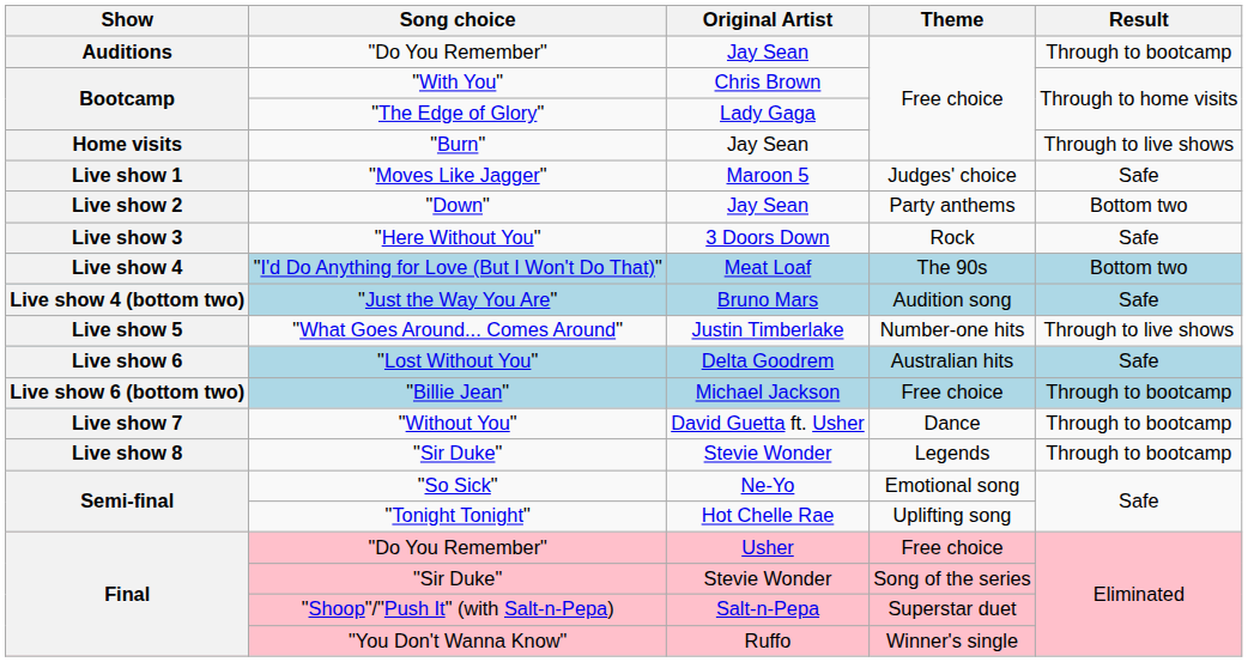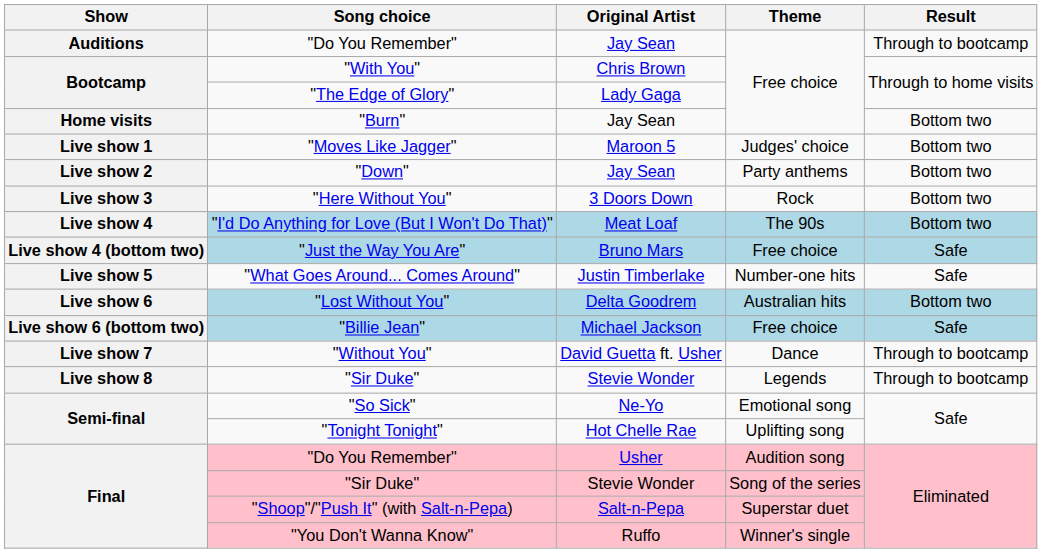 <table class="wikitable collapsible collapsed plainrowheaders" style="text-align:center;">
 <tr>
 <th scope="col">Show</th>
 <th scope="col">Song choice</th>
 <th scope="col">Original Artist</th>
 <th scope="col">Theme</th>
 <th scope="col">Result</th>
 </tr>
 <tr>
 <th scope="row">Auditions</th>
 <td>"Do You Remember"</td>
 <td><a href='#'>Jay Sean</a></td>
 <td rowspan="4">Free choice</td>
 <td>Through to bootcamp</td>
 </tr>
 <tr>
 <th scope="row" rowspan="2">Bootcamp</th>
 <td>"<a href='#'>With You</a>"</td>
 <td><a href='#'>Chris Brown</a></td>
 <td rowspan="2">Through to home visits</td>
 </tr>
 <tr>
 <td>"<a href='#'>The Edge of Glory</a>"</td>
 <td><a href='#'>Lady Gaga</a></td>
 </tr>
 <tr>
 <th scope="row">Home visits</th>
 <td>"<a href='#'>Burn</a>"</td>
 <td>Jay Sean</td>
-<td>Through to live shows</td>
+<td>Bottom two</td>
 </tr>
 <tr>
 <th scope="row">Live show 1</th>
 <td>"<a href='#'>Moves Like Jagger</a>"</td>
 <td><a href='#'>Maroon 5</a></td>
 <td>Judges' choice</td>
-<td>Safe</td>
+<td>Bottom two</td>
 </tr>
 <tr>
 <th scope="row">Live show 2</th>
 <td>"<a href='#'>Down</a>"</td>
 <td><a href='#'>Jay Sean</a></td>
 <td>Party anthems</td>
 <td>Bottom two</td>
 </tr>
 <tr>
 <th scope="row">Live show 3</th>
 <td>"<a href='#'>Here Without You</a>"</td>
 <td><a href='#'>3 Doors Down</a></td>
 <td>Rock</td>
-<td>Safe</td>
+<td>Bottom two</td>
 </tr>
 <tr style="background:lightblue">
 <th scope="row">Live show 4</th>
 <td>"<a href='#'>I'd Do Anything for Love (But I Won't Do That)</a>"</td>
 <td><a href='#'>Meat Loaf</a></td>
 <td>The 90s</td>
 <td>Bottom two</td>
 </tr>
 <tr style="background:lightblue">
 <th scope="row">Live show 4 <span>(bottom two)</span></th>
 <td>"<a href='#'>Just the Way You Are</a>"</td>
 <td><a href='#'>Bruno Mars</a></td>
-<td>Audition song</td>
+<td>Free choice</td>
 <td>Safe</td>
 </tr>
 <tr>
 <th scope="row">Live show 5</th>
 <td>"<a href='#'>What Goes Around... Comes Around</a>"</td>
 <td><a href='#'>Justin Timberlake</a></td>
 <td>Number-one hits</td>
-<td>Through to live shows</td>
+<td>Safe</td>
 </tr>
 <tr style="background:lightblue">
 <th scope="row">Live show 6</th>
 <td>"<a href='#'>Lost Without You</a>"</td>
 <td><a href='#'>Delta Goodrem</a></td>
 <td>Australian hits</td>
-<td>Safe</td>
+<td>Bottom two</td>
 </tr>
 <tr style="background:lightblue">
 <th scope="row">Live show 6 <span>(bottom two)</span></th>
 <td>"<a href='#'>Billie Jean</a>"</td>
 <td><a href='#'>Michael Jackson</a></td>
 <td>Free choice</td>
-<td>Through to bootcamp</td>
+<td>Safe</td>
 </tr>
 <tr>
 <th scope="row">Live show 7</th>
 <td>"<a href='#'>Without You</a>"</td>
 <td><a href='#'>David Guetta</a> ft. <a href='#'>Usher</a></td>
 <td>Dance</td>
 <td>Through to bootcamp</td>
 </tr>
 <tr>
 <th scope="row">Live show 8</th>
 <td>"<a href='#'>Sir Duke</a>"</td>
 <td><a href='#'>Stevie Wonder</a></td>
 <td>Legends</td>
 <td>Through to bootcamp</td>
 </tr>
 <tr>
 <th scope="row" rowspan="2">Semi-final</th>
 <td>"<a href='#'>So Sick</a>"</td>
 <td><a href='#'>Ne-Yo</a></td>
 <td>Emotional song</td>
 <td rowspan="2">Safe</td>
 </tr>
 <tr>
 <td>"<a href='#'>Tonight Tonight</a>"</td>
 <td><a href='#'>Hot Chelle Rae</a></td>
 <td>Uplifting song</td>
 </tr>
 <tr style="background:pink">
 <th scope="row" rowspan="4">Final</th>
 <td>"Do You Remember"</td>
 <td><a href='#'>Usher</a></td>
-<td>Free choice</td>
+<td>Audition song</td>
 <td rowspan="4">Eliminated</td>
 </tr>
 <tr style="background:pink">
 <td>"Sir Duke"</td>
 <td>Stevie Wonder</td>
 <td>Song of the series</td>
 </tr>
 <tr style="background:pink">
 <td>"<a href='#'>Shoop</a>"/"<a href='#'>Push It</a>" <span>(with <a href='#'>Salt-n-Pepa</a>)</span></td>
 <td><a href='#'>Salt-n-Pepa</a></td>
 <td>Superstar duet</td>
 </tr>
 <tr style="background:pink">
 <td>"You Don't Wanna Know"</td>
 <td>Ruffo</td>
 <td>Winner's single</td>
 </tr>
 </table>
